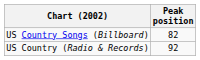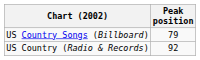 <table class="wikitable sortable">
 <tr>
 <th align="left">Chart (2002)</th>
 <th align="center">Peak<br>position</th>
 </tr>
 <tr>
 <td>US <a href='#'>Country Songs</a> (<em>Billboard</em>)</td>
-<td align="center">82</td>
+<td align="center">79</td>
 </tr>
 <tr>
 <td>US Country (<em>Radio & Records</em>)</td>
 <td align="center">92</td>
 </tr>
 </table>
